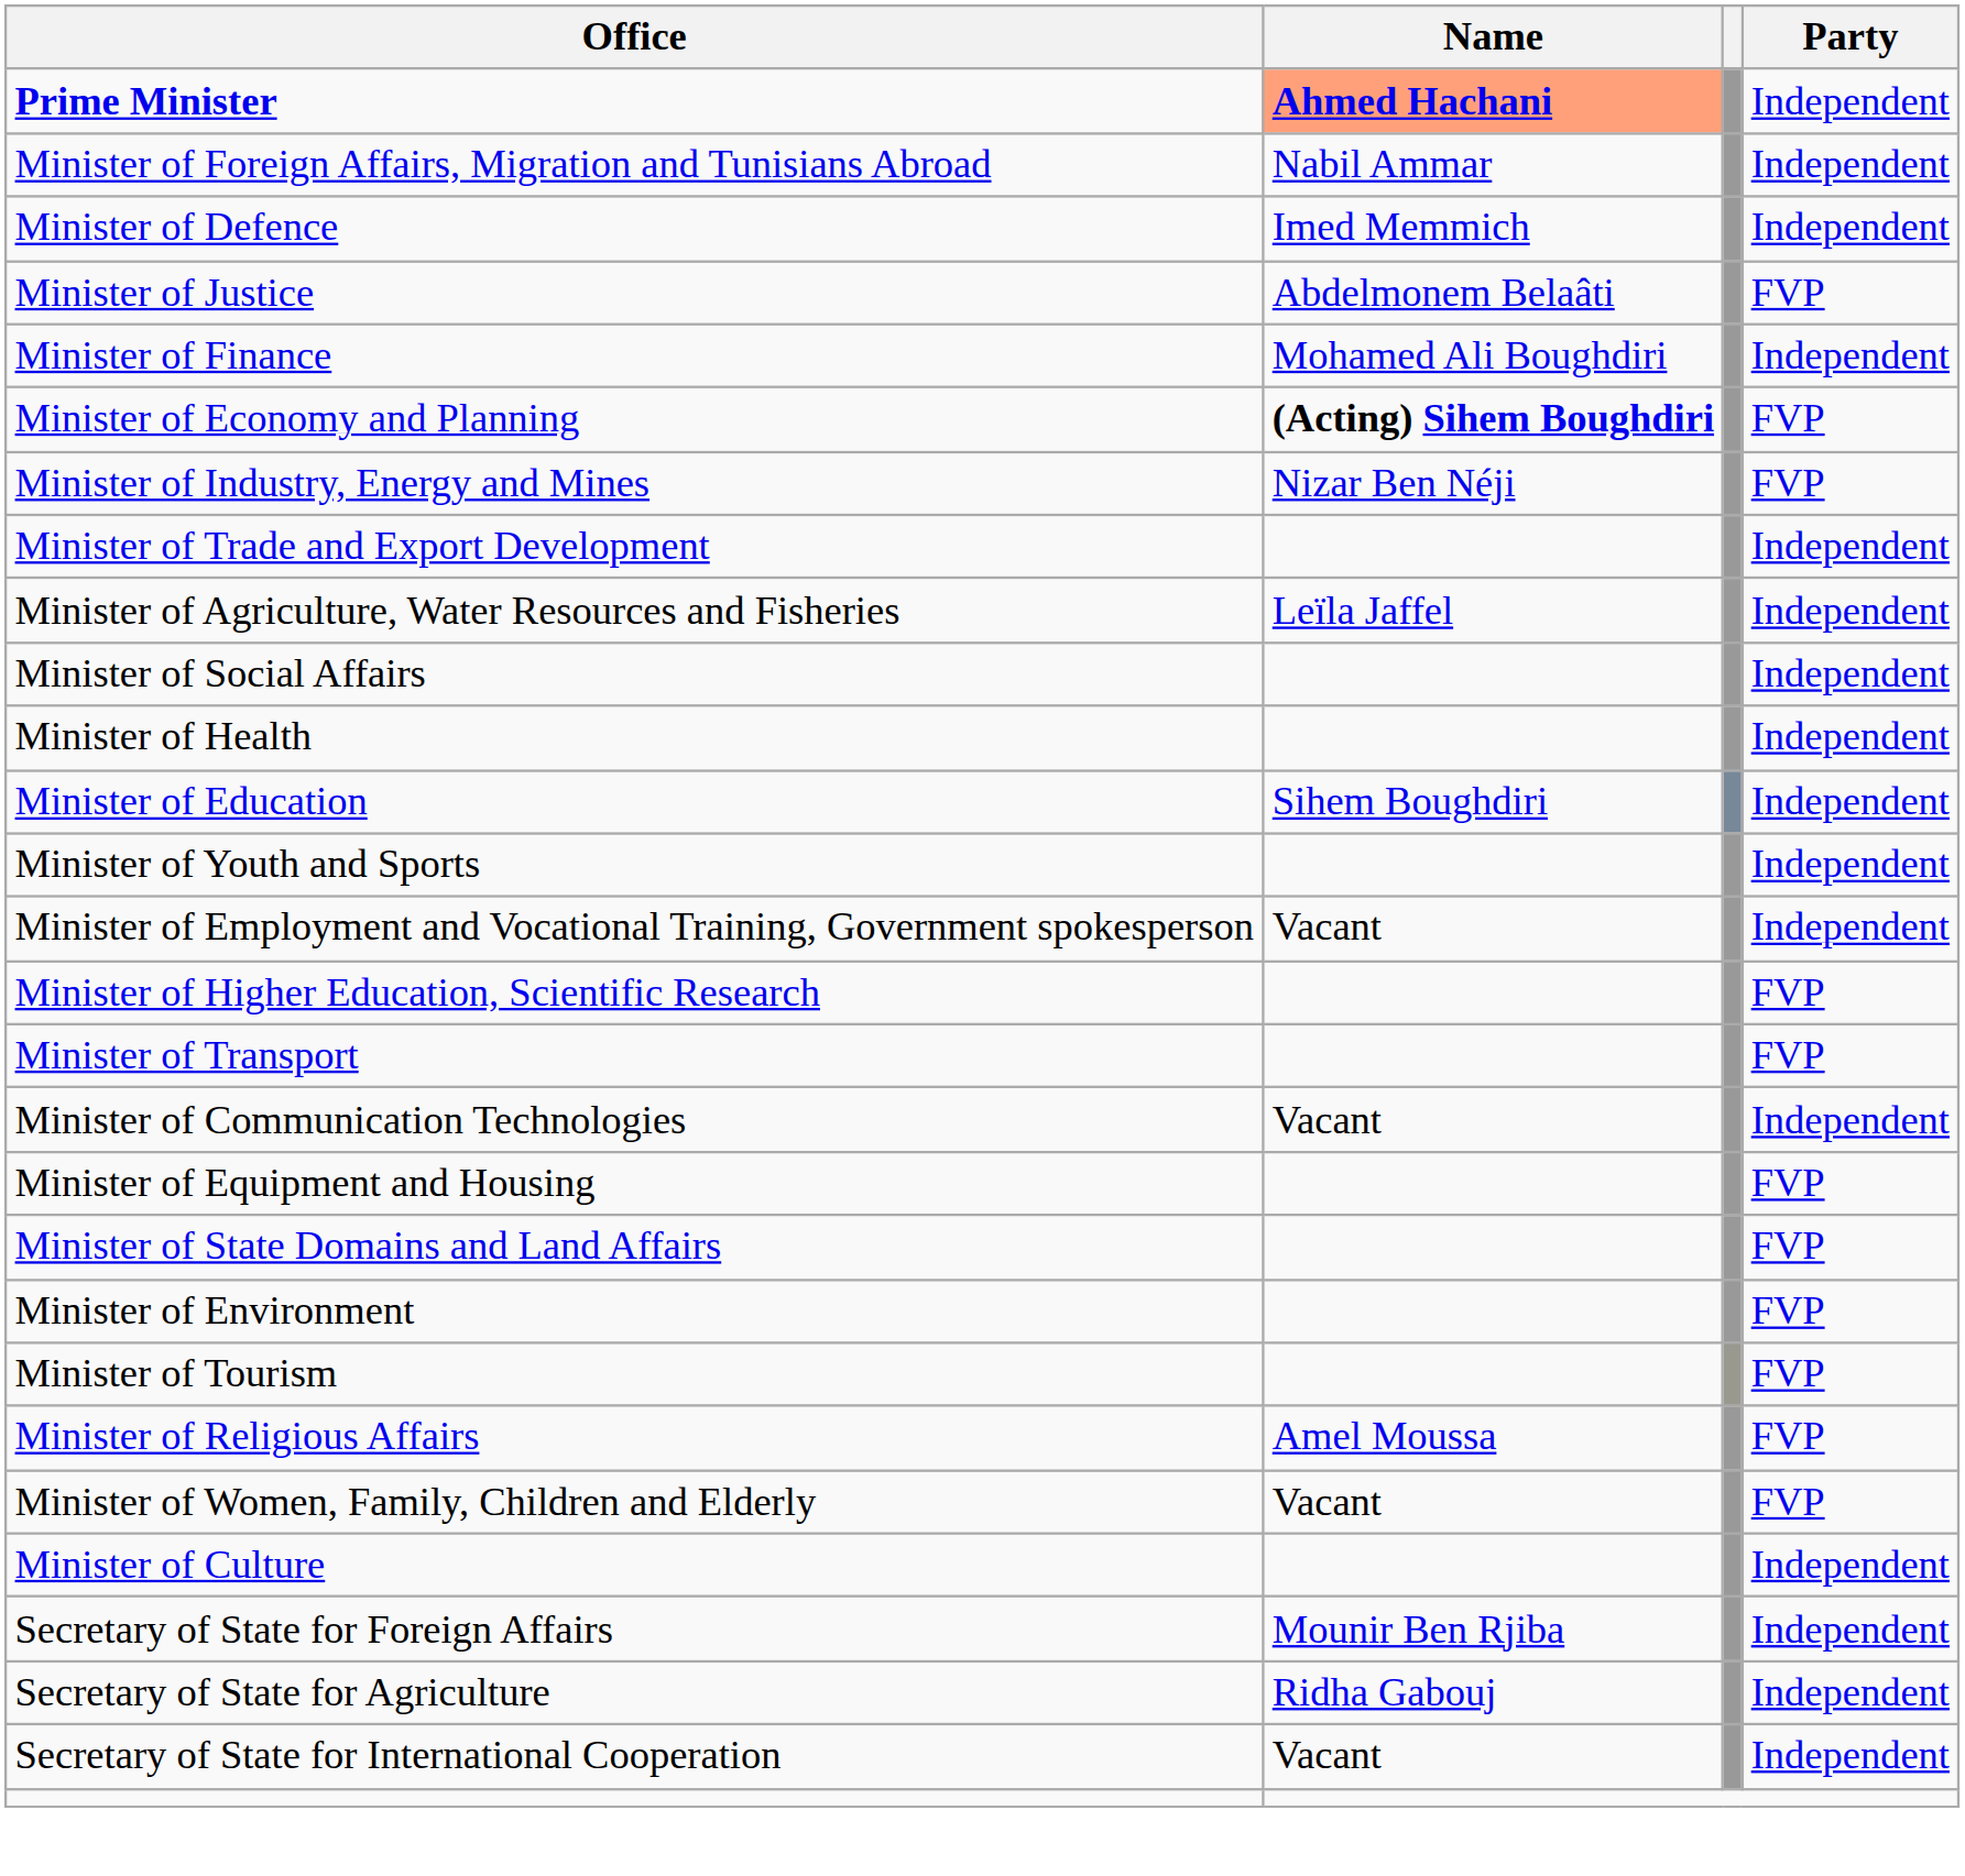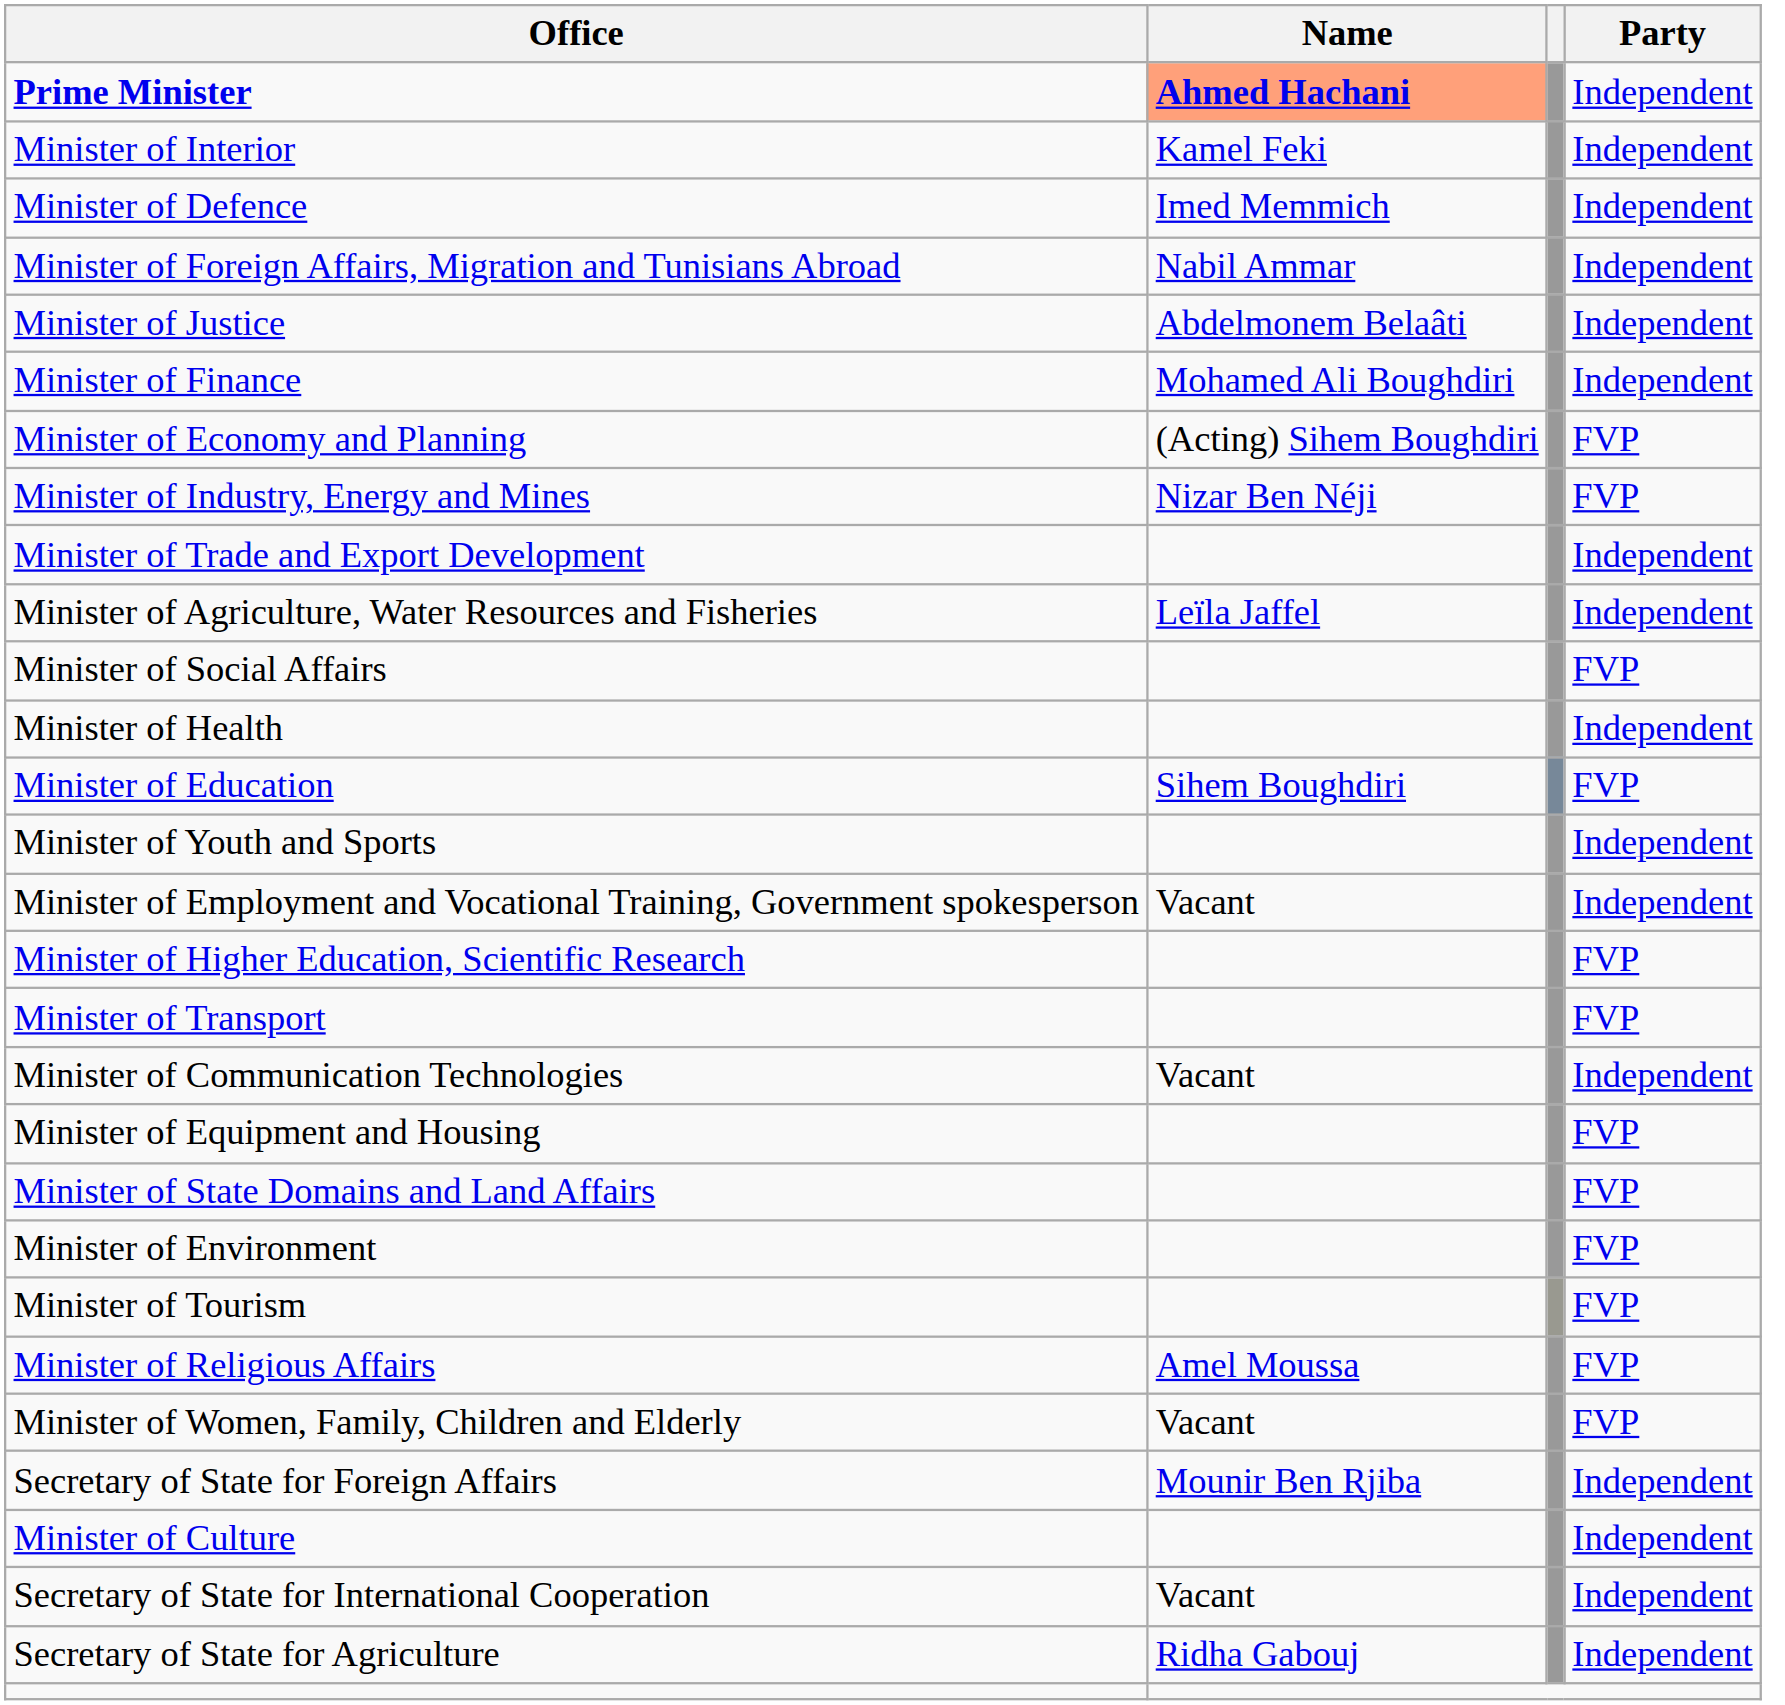 <table class="wikitable">
 <tr>
 <th>Office</th>
 <th>Name</th>
 <th></th>
 <th>Party</th>
 </tr>
 <tr>
 <td><strong><a href='#'>Prime Minister</a></strong></td>
 <td style="background: lightsalmon;"><strong><a href='#'>Ahmed Hachani</a></strong></td>
 <td bgcolor="#999999"></td>
 <td><a href='#'>Independent</a></td>
 </tr>
 <tr>
-<td><a href='#'>Minister of Foreign Affairs, Migration and Tunisians Abroad</a></td>
-<td><a href='#'>Nabil Ammar</a></td>
+<td><a href='#'>Minister of Interior</a></td>
+<td><a href='#'>Kamel Feki</a></td>
 <td bgcolor="#999999"></td>
 <td><a href='#'>Independent</a></td>
 </tr>
 <tr>
 <td><a href='#'>Minister of Defence</a></td>
 <td><a href='#'>Imed Memmich</a></td>
 <td bgcolor="#999999"></td>
 <td><a href='#'>Independent</a></td>
 </tr>
 <tr>
+<td><a href='#'>Minister of Foreign Affairs, Migration and Tunisians Abroad</a></td>
+<td><a href='#'>Nabil Ammar</a></td>
+<td bgcolor="#999999"></td>
+<td><a href='#'>Independent</a></td>
+</tr>
+<tr>
 <td><a href='#'>Minister of Justice</a></td>
 <td><a href='#'>Abdelmonem Belaâti</a></td>
 <td bgcolor="#999999"></td>
-<td><a href='#'>FVP</a></td>
+<td><a href='#'>Independent</a></td>
 </tr>
 <tr>
 <td><a href='#'>Minister of Finance</a></td>
 <td><a href='#'>Mohamed Ali Boughdiri</a></td>
 <td bgcolor="#999999"></td>
 <td><a href='#'>Independent</a></td>
 </tr>
 <tr>
 <td><a href='#'>Minister of Economy and Planning</a></td>
-<td><strong>(Acting) <a href='#'>Sihem Boughdiri</a></strong></td>
+<td>(Acting) <a href='#'>Sihem Boughdiri</a></td>
 <td bgcolor="#999999"></td>
 <td><a href='#'>FVP</a></td>
 </tr>
 <tr>
 <td><a href='#'>Minister of Industry, Energy and Mines</a></td>
 <td><a href='#'>Nizar Ben Néji</a></td>
 <td bgcolor="#999999"></td>
 <td><a href='#'>FVP</a></td>
 </tr>
 <tr>
 <td><a href='#'>Minister of Trade and Export Development</a></td>
 <td></td>
 <td bgcolor="#999999"></td>
 <td><a href='#'>Independent</a></td>
 </tr>
 <tr>
 <td>Minister of Agriculture, Water Resources and Fisheries</td>
 <td><a href='#'>Leïla Jaffel</a></td>
 <td bgcolor="#999999"></td>
 <td><a href='#'>Independent</a></td>
 </tr>
 <tr>
 <td>Minister of Social Affairs</td>
 <td></td>
 <td bgcolor="#999999"></td>
-<td><a href='#'>Independent</a></td>
+<td><a href='#'>FVP</a></td>
 </tr>
 <tr>
 <td>Minister of Health</td>
 <td></td>
 <td bgcolor="#999999"></td>
 <td><a href='#'>Independent</a></td>
 </tr>
 <tr>
 <td><a href='#'>Minister of Education</a></td>
 <td><a href='#'>Sihem Boughdiri</a></td>
 <td bgcolor="#778899"></td>
-<td><a href='#'>Independent</a></td>
+<td><a href='#'>FVP</a></td>
 </tr>
 <tr>
 <td>Minister of Youth and Sports</td>
 <td></td>
 <td bgcolor="#999999"></td>
 <td><a href='#'>Independent</a></td>
 </tr>
 <tr>
 <td>Minister of Employment and Vocational Training, Government spokesperson</td>
 <td>Vacant</td>
 <td bgcolor="#999999"></td>
 <td><a href='#'>Independent</a></td>
 </tr>
 <tr>
 <td><a href='#'>Minister of Higher Education, Scientific Research</a></td>
 <td></td>
 <td bgcolor="#999999"></td>
 <td><a href='#'>FVP</a></td>
 </tr>
 <tr>
 <td><a href='#'>Minister of Transport</a></td>
 <td></td>
 <td bgcolor="#999999"></td>
 <td><a href='#'>FVP</a></td>
 </tr>
 <tr>
 <td>Minister of Communication Technologies</td>
 <td>Vacant</td>
 <td bgcolor="#999999"></td>
 <td><a href='#'>Independent</a></td>
 </tr>
 <tr>
 <td>Minister of Equipment and Housing</td>
 <td></td>
 <td bgcolor="#999999"></td>
 <td><a href='#'>FVP</a></td>
 </tr>
 <tr>
 <td><a href='#'>Minister of State Domains and Land Affairs</a></td>
 <td></td>
 <td bgcolor="#999999"></td>
 <td><a href='#'>FVP</a></td>
 </tr>
 <tr>
 <td>Minister of Environment</td>
 <td></td>
 <td bgcolor="#999999"></td>
 <td><a href='#'>FVP</a></td>
 </tr>
 <tr>
 <td>Minister of Tourism</td>
 <td></td>
 <td bgcolor="#9999999” "></td>
 <td><a href='#'>FVP</a></td>
 </tr>
 <tr>
 <td><a href='#'>Minister of Religious Affairs</a></td>
 <td><a href='#'>Amel Moussa</a></td>
 <td bgcolor="#999999"></td>
 <td><a href='#'>FVP</a></td>
 </tr>
 <tr>
 <td>Minister of Women, Family, Children and Elderly</td>
 <td>Vacant</td>
 <td bgcolor="#999999"></td>
 <td><a href='#'>FVP</a></td>
 </tr>
 <tr>
+<td>Secretary of State for Foreign Affairs</td>
+<td><a href='#'>Mounir Ben Rjiba</a></td>
+<td bgcolor="#999999"></td>
+<td><a href='#'>Independent</a></td>
+</tr>
+<tr>
 <td><a href='#'>Minister of Culture</a></td>
 <td></td>
 <td bgcolor="#999999"></td>
 <td><a href='#'>Independent</a></td>
 </tr>
 <tr>
-<td>Secretary of State for Foreign Affairs</td>
-<td><a href='#'>Mounir Ben Rjiba</a></td>
+<td>Secretary of State for International Cooperation</td>
+<td>Vacant</td>
 <td bgcolor="#999999"></td>
 <td><a href='#'>Independent</a></td>
 </tr>
 <tr>
 <td>Secretary of State for Agriculture</td>
 <td><a href='#'>Ridha Gabouj</a></td>
 <td bgcolor="#999999"></td>
 <td><a href='#'>Independent</a></td>
 </tr>
 <tr>
-<td>Secretary of State for International Cooperation</td>
-<td>Vacant</td>
-<td bgcolor="#999999"></td>
-<td><a href='#'>Independent</a></td>
-</tr>
-<tr>
 <td></td>
 </tr>
 </table>
